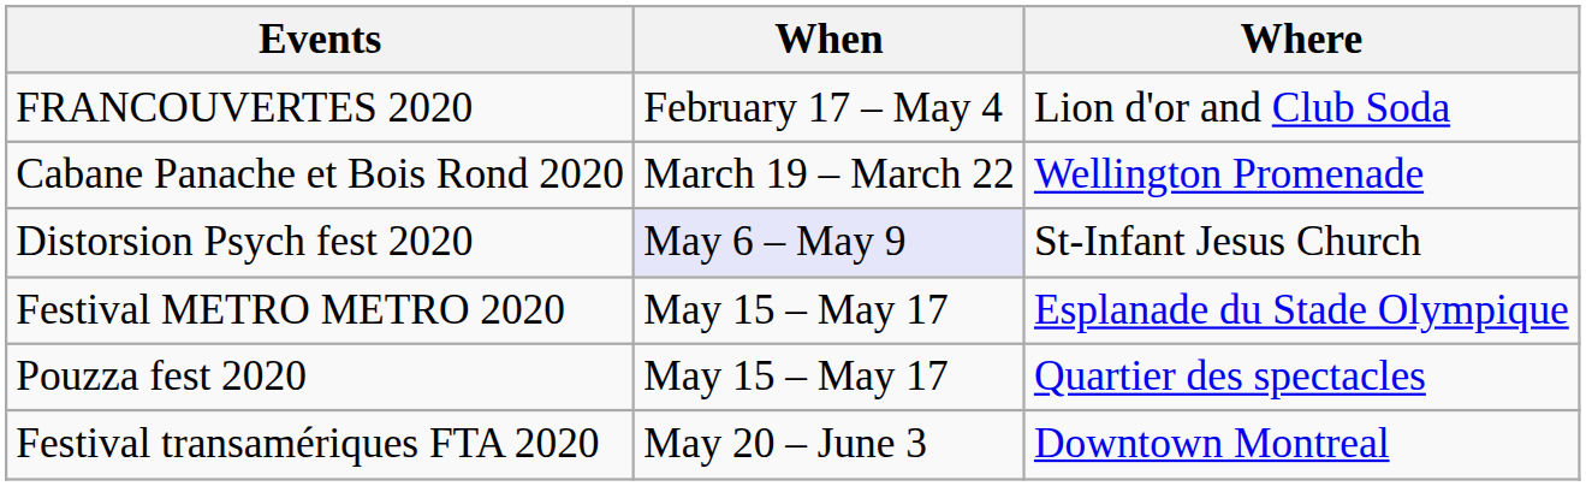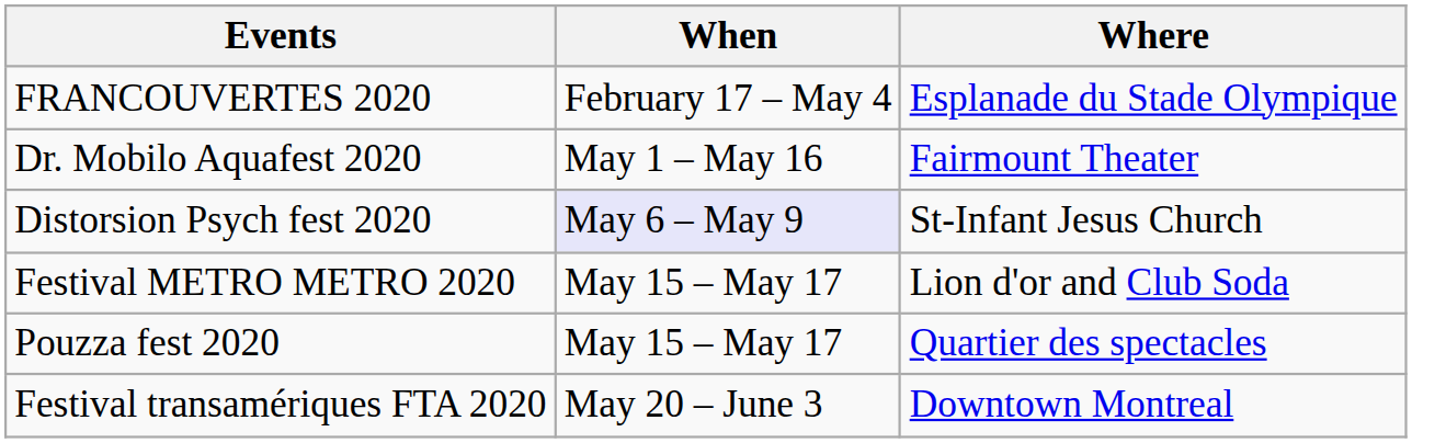 <table class="wikitable">
 <tr>
 <th>Events</th>
 <th>When</th>
 <th>Where</th>
 </tr>
 <tr>
 <td>FRANCOUVERTES 2020</td>
 <td>February 17 – May 4</td>
-<td>Lion d'or and <a href='#'>Club Soda</a></td>
+<td><a href='#'>Esplanade du Stade Olympique</a></td>
 </tr>
 <tr>
-<td>Cabane Panache et Bois Rond 2020</td>
-<td>March 19 – March 22</td>
-<td><a href='#'>Wellington Promenade</a></td>
+<td>Dr. Mobilo Aquafest 2020</td>
+<td>May 1 – May 16</td>
+<td><a href='#'>Fairmount Theater</a></td>
 </tr>
 <tr>
 <td>Distorsion Psych fest 2020</td>
 <td style="background: lavender;">May 6 – May 9</td>
 <td>St-Infant Jesus Church</td>
 </tr>
 <tr>
 <td>Festival METRO METRO 2020</td>
 <td>May 15 – May 17</td>
-<td><a href='#'>Esplanade du Stade Olympique</a></td>
+<td>Lion d'or and <a href='#'>Club Soda</a></td>
 </tr>
 <tr>
 <td>Pouzza fest 2020</td>
 <td>May 15 – May 17</td>
 <td><a href='#'>Quartier des spectacles</a></td>
 </tr>
 <tr>
 <td>Festival transamériques FTA 2020</td>
 <td>May 20 – June 3</td>
 <td><a href='#'>Downtown Montreal</a></td>
 </tr>
 </table>
